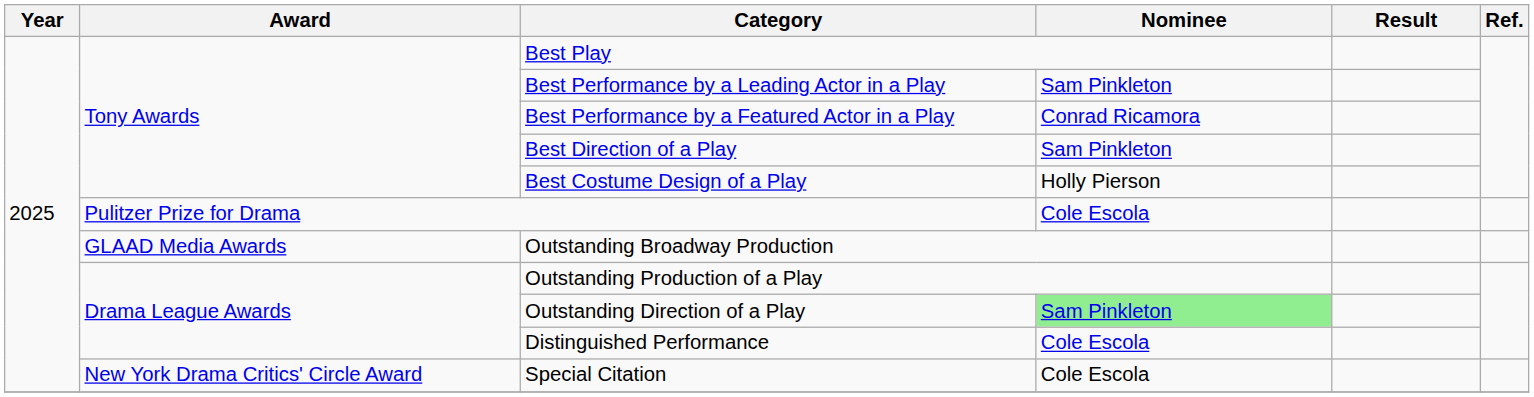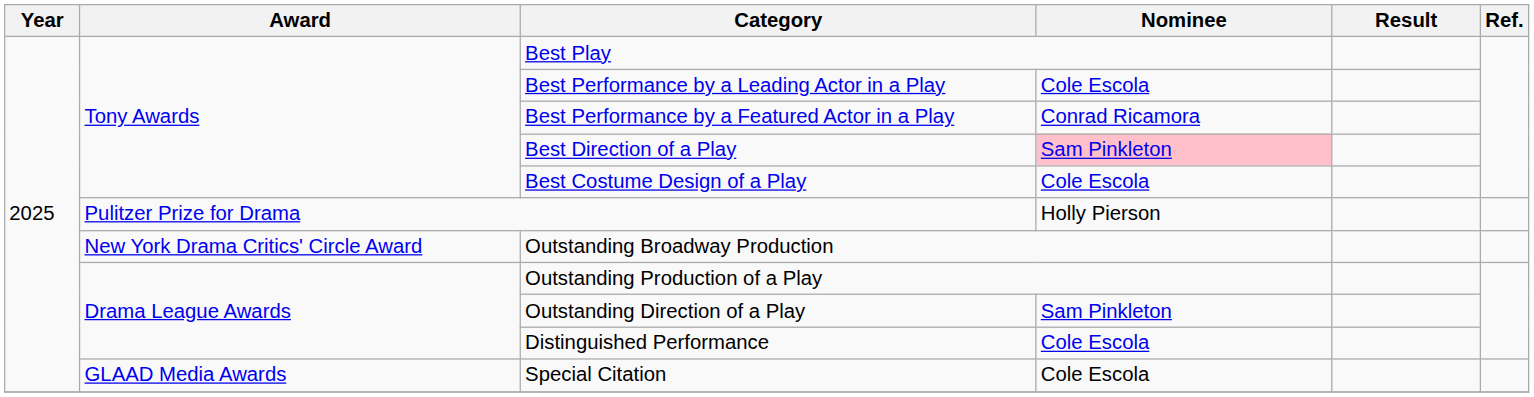 <table class="wikitable" width="95%">
 <tr>
 <th width="5%">Year</th>
 <th width="30%">Award</th>
 <th width="35%">Category</th>
 <th width="20%">Nominee</th>
 <th width="10%">Result</th>
 <th class=unsortable>Ref.</th>
 </tr>
 <tr>
 <td rowspan="11">2025</td>
 <td rowspan="5"><a href='#'>Tony Awards</a></td>
 <td colspan="2"><a href='#'>Best Play</a></td>
 <td></td>
 <td rowspan="5"></td>
 </tr>
 <tr>
 <td><a href='#'>Best Performance by a Leading Actor in a Play</a></td>
-<td><a href='#'>Sam Pinkleton</a></td>
+<td><a href='#'>Cole Escola</a></td>
 <td></td>
 </tr>
 <tr>
 <td><a href='#'>Best Performance by a Featured Actor in a Play</a></td>
 <td><a href='#'>Conrad Ricamora</a></td>
 <td></td>
 </tr>
 <tr>
 <td><a href='#'>Best Direction of a Play</a></td>
-<td><a href='#'>Sam Pinkleton</a></td>
+<td style="background: pink;"><a href='#'>Sam Pinkleton</a></td>
 <td></td>
 </tr>
 <tr>
 <td><a href='#'>Best Costume Design of a Play</a></td>
-<td>Holly Pierson</td>
+<td><a href='#'>Cole Escola</a></td>
 <td></td>
 </tr>
 <tr>
 <td colspan="2"><a href='#'>Pulitzer Prize for Drama</a></td>
-<td><a href='#'>Cole Escola</a></td>
+<td>Holly Pierson</td>
 <td></td>
 <td></td>
 </tr>
 <tr>
-<td><a href='#'>GLAAD Media Awards</a></td>
+<td><a href='#'>New York Drama Critics' Circle Award</a></td>
 <td colspan=2>Outstanding Broadway Production</td>
 <td></td>
 <td></td>
 </tr>
 <tr>
 <td rowspan="3"><a href='#'>Drama League Awards</a></td>
 <td colspan=2>Outstanding Production of a Play</td>
 <td></td>
 <td rowspan="3"></td>
 </tr>
 <tr>
 <td>Outstanding Direction of a Play</td>
-<td style="background: lightgreen;"><a href='#'>Sam Pinkleton</a></td>
+<td><a href='#'>Sam Pinkleton</a></td>
 <td></td>
 </tr>
 <tr>
 <td>Distinguished Performance</td>
 <td><a href='#'>Cole Escola</a></td>
 <td></td>
 </tr>
 <tr>
-<td><a href='#'>New York Drama Critics' Circle Award</a></td>
+<td><a href='#'>GLAAD Media Awards</a></td>
 <td>Special Citation</td>
 <td>Cole Escola</td>
 <td></td>
 <td></td>
 </tr>
 <tr>
 </tr>
 </table>
